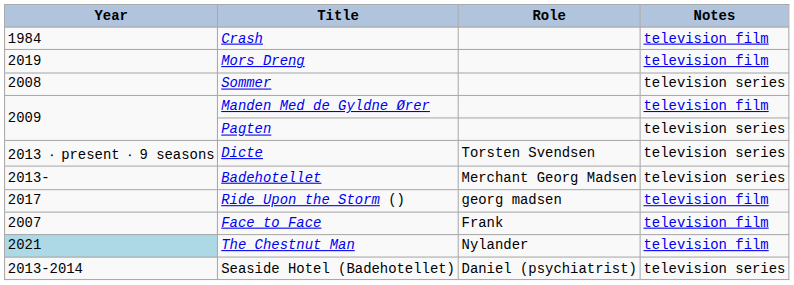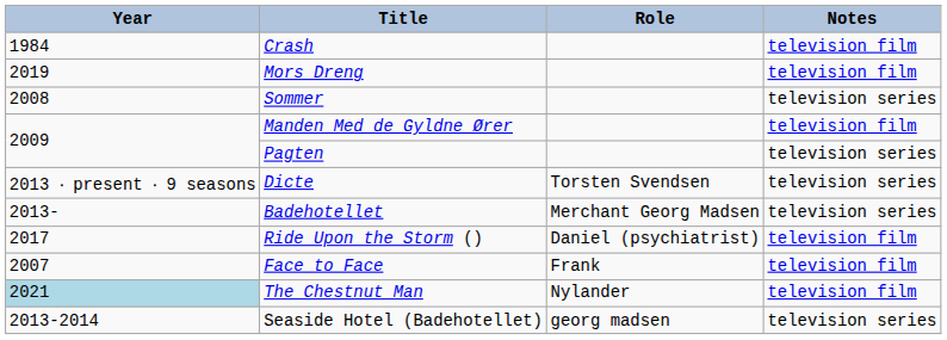 <table class="wikitable">
 <tr>
 <th style="background:#B0C4DE;">Year</th>
 <th style="background:#B0C4DE;">Title</th>
 <th style="background:#B0C4DE;">Role</th>
 <th style="background:#B0C4DE;">Notes</th>
 </tr>
 <tr>
 <td>1984</td>
 <td><em><a href='#'>Crash</a></em></td>
 <td></td>
 <td><a href='#'>television film</a></td>
 </tr>
 <tr>
 <td>2019</td>
 <td><em><a href='#'>Mors Dreng</a></em></td>
 <td></td>
 <td><a href='#'>television film</a></td>
 </tr>
 <tr>
 <td>2008</td>
 <td><em><a href='#'>Sommer</a></em></td>
 <td></td>
 <td>television series</td>
 </tr>
 <tr>
 <td rowspan="2">2009</td>
 <td><em><a href='#'>Manden Med de Gyldne Ører</a></em></td>
 <td></td>
 <td><a href='#'>television film</a></td>
 </tr>
 <tr>
 <td><em><a href='#'>Pagten</a></em></td>
 <td></td>
 <td>television series</td>
 </tr>
 <tr>
 <td>2013 ‧ present ‧ 9 seasons</td>
 <td><em><a href='#'>Dicte</a></em></td>
 <td>Torsten Svendsen</td>
 <td>television series</td>
 </tr>
 <tr>
 <td>2013-</td>
 <td><em><a href='#'>Badehotellet</a></em></td>
 <td>Merchant Georg Madsen</td>
 <td>television series</td>
 </tr>
 <tr>
 <td>2017</td>
 <td><em><a href='#'>Ride Upon the Storm</a></em> ()</td>
-<td>georg madsen</td>
+<td>Daniel (psychiatrist)</td>
 <td><a href='#'>television film</a></td>
 </tr>
 <tr>
 <td>2007</td>
 <td><em><a href='#'>Face to Face</a></em></td>
 <td>Frank</td>
 <td><a href='#'>television film</a></td>
 </tr>
 <tr>
 <td style="background: lightblue;">2021</td>
 <td><em><a href='#'>The Chestnut Man</a></em></td>
 <td>Nylander</td>
 <td><a href='#'>television film</a></td>
 </tr>
 <tr>
 <td>2013-2014</td>
 <td>Seaside Hotel (Badehotellet)</td>
-<td>Daniel (psychiatrist)</td>
+<td>georg madsen</td>
 <td>television series</td>
 </tr>
 </table>
